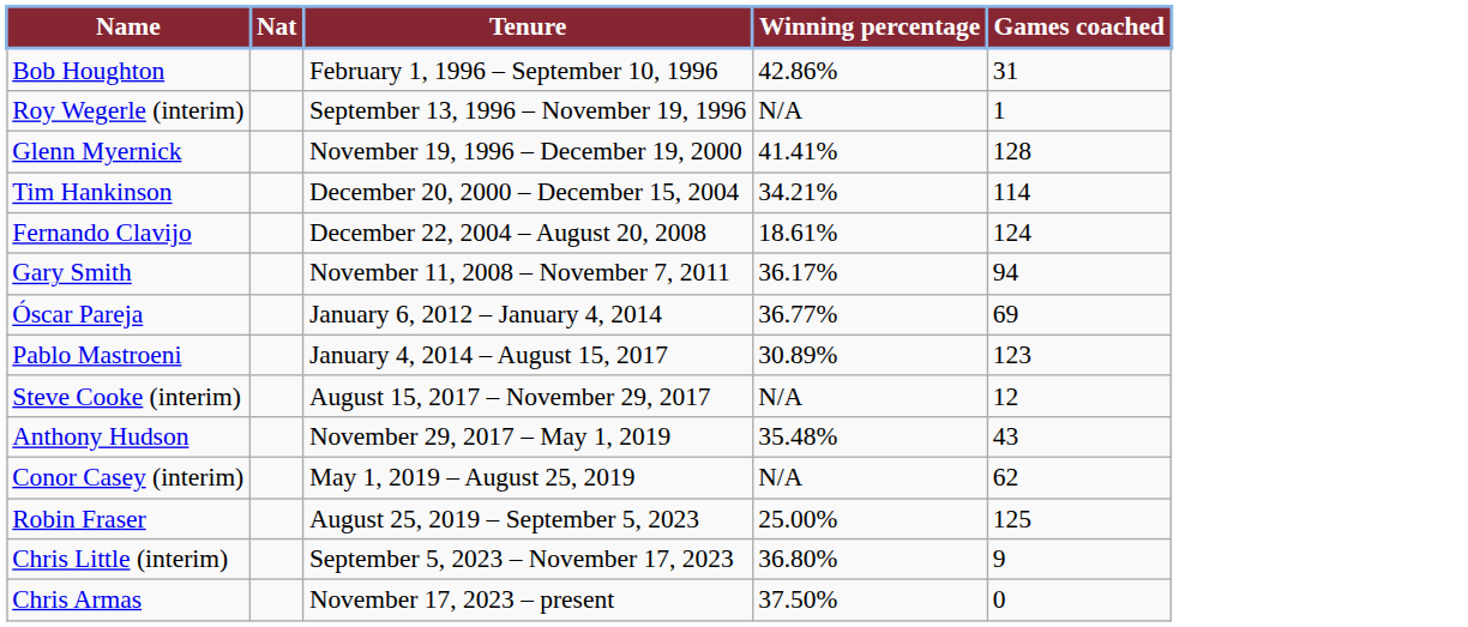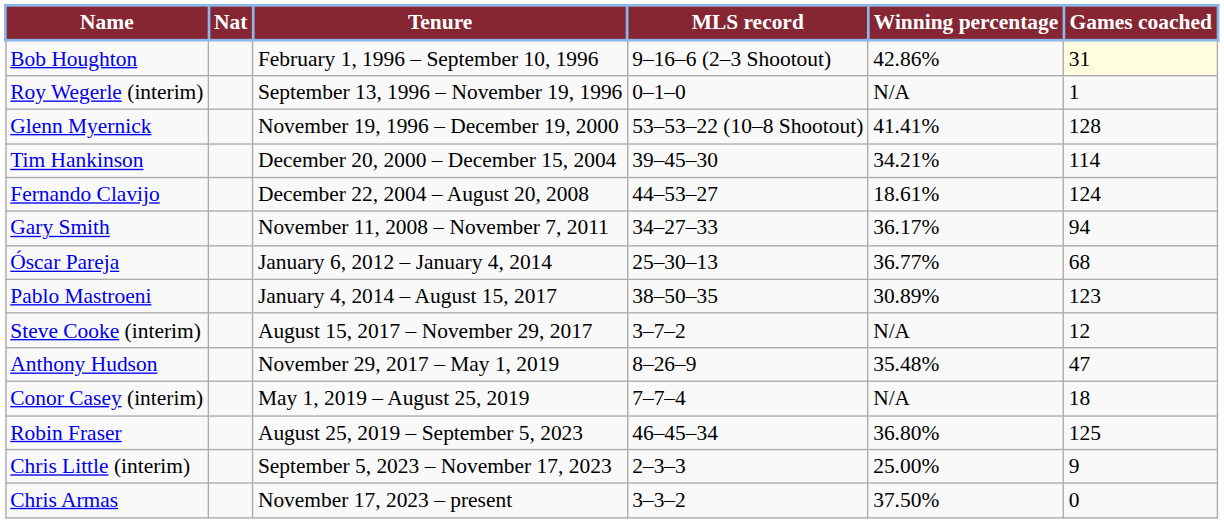 <table class="wikitable sortable">
 <tr>
 <th style="background:#862633; color:#FFFFFF; border:2px solid #8BB8E8;" scope="col">Name</th>
 <th style="background:#862633; color:#FFFFFF; border:2px solid #8BB8E8;" scope="col">Nat</th>
 <th style="background:#862633; color:#FFFFFF; border:2px solid #8BB8E8;" scope="col">Tenure</th>
+<th style="background:#862633; color:#FFFFFF; border:2px solid #8BB8E8;" scope="col">MLS record</th>
 <th style="background:#862633; color:#FFFFFF; border:2px solid #8BB8E8;" scope="col">Winning percentage</th>
 <th style="background:#862633; color:#FFFFFF; border:2px solid #8BB8E8;" scope="col">Games coached</th>
 </tr>
 <tr>
 <td><a href='#'>Bob Houghton</a></td>
 <td></td>
 <td>February 1, 1996 – September 10, 1996</td>
+<td>9–16–6 (2–3 Shootout)</td>
 <td>42.86%</td>
-<td>31</td>
+<td style="background: lightyellow;">31</td>
 </tr>
 <tr>
 <td><a href='#'>Roy Wegerle</a> (interim)</td>
 <td></td>
 <td>September 13, 1996 – November 19, 1996</td>
+<td>0–1–0</td>
 <td>N/A</td>
 <td>1</td>
 </tr>
 <tr>
 <td><a href='#'>Glenn Myernick</a></td>
 <td></td>
 <td>November 19, 1996 – December 19, 2000</td>
+<td>53–53–22 (10–8 Shootout)</td>
 <td>41.41%</td>
 <td>128</td>
 </tr>
 <tr>
 <td><a href='#'>Tim Hankinson</a></td>
 <td></td>
 <td>December 20, 2000 – December 15, 2004</td>
+<td>39–45–30</td>
 <td>34.21%</td>
 <td>114</td>
 </tr>
 <tr>
 <td><a href='#'>Fernando Clavijo</a></td>
 <td></td>
 <td>December 22, 2004 – August 20, 2008</td>
+<td>44–53–27</td>
 <td>18.61%</td>
 <td>124</td>
 </tr>
 <tr>
 <td><a href='#'>Gary Smith</a></td>
 <td></td>
 <td>November 11, 2008 – November 7, 2011</td>
+<td>34–27–33</td>
 <td>36.17%</td>
 <td>94</td>
 </tr>
 <tr>
 <td><a href='#'>Óscar Pareja</a></td>
 <td></td>
 <td>January 6, 2012 – January 4, 2014</td>
+<td>25–30–13</td>
 <td>36.77%</td>
-<td>69</td>
+<td>68</td>
 </tr>
 <tr>
 <td><a href='#'>Pablo Mastroeni</a></td>
 <td></td>
 <td>January 4, 2014 – August 15, 2017</td>
+<td>38–50–35</td>
 <td>30.89%</td>
 <td>123</td>
 </tr>
 <tr>
 <td><a href='#'>Steve Cooke</a> (interim)</td>
 <td></td>
 <td>August 15, 2017 – November 29, 2017</td>
+<td>3–7–2</td>
 <td>N/A</td>
 <td>12</td>
 </tr>
 <tr>
 <td><a href='#'>Anthony Hudson</a></td>
 <td></td>
 <td>November 29, 2017 – May 1, 2019</td>
+<td>8–26–9</td>
 <td>35.48%</td>
-<td>43</td>
+<td>47</td>
 </tr>
 <tr>
 <td><a href='#'>Conor Casey</a> (interim)</td>
 <td></td>
 <td>May 1, 2019 – August 25, 2019</td>
+<td>7–7–4</td>
 <td>N/A</td>
-<td>62</td>
+<td>18</td>
 </tr>
 <tr>
 <td><a href='#'>Robin Fraser</a></td>
 <td></td>
 <td>August 25, 2019 – September 5, 2023</td>
-<td>25.00%</td>
+<td>46–45–34</td>
+<td>36.80%</td>
 <td>125</td>
 </tr>
 <tr>
 <td><a href='#'>Chris Little</a> (interim)</td>
 <td></td>
 <td>September 5, 2023 – November 17, 2023</td>
-<td>36.80%</td>
+<td>2–3–3</td>
+<td>25.00%</td>
 <td>9</td>
 </tr>
 <tr>
 <td><a href='#'>Chris Armas</a></td>
 <td></td>
 <td>November 17, 2023 – present</td>
+<td>3–3–2</td>
 <td>37.50%</td>
 <td>0</td>
 </tr>
 </table>
